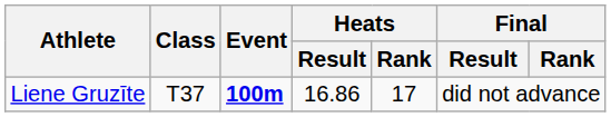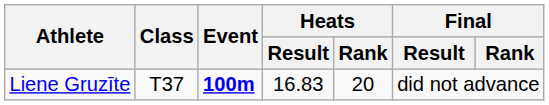 <table class=wikitable style="font-size:90%">
 <tr>
 <th rowspan="2">Athlete</th>
 <th rowspan="2">Class</th>
 <th rowspan="2">Event</th>
 <th colspan="2">Heats</th>
 <th colspan="2">Final</th>
 </tr>
 <tr>
 <th>Result</th>
 <th>Rank</th>
 <th>Result</th>
 <th>Rank</th>
 </tr>
 <tr>
 <td><a href='#'>Liene Gruzīte</a></td>
 <td style="text-align:center;">T37</td>
 <td><strong><a href='#'>100m</a></strong></td>
-<td style="text-align:center;">16.86</td>
-<td style="text-align:center;">17</td>
+<td style="text-align:center;">16.83</td>
+<td style="text-align:center;">20</td>
 <td style="text-align:center;" colspan="2">did not advance</td>
 </tr>
 </table>
